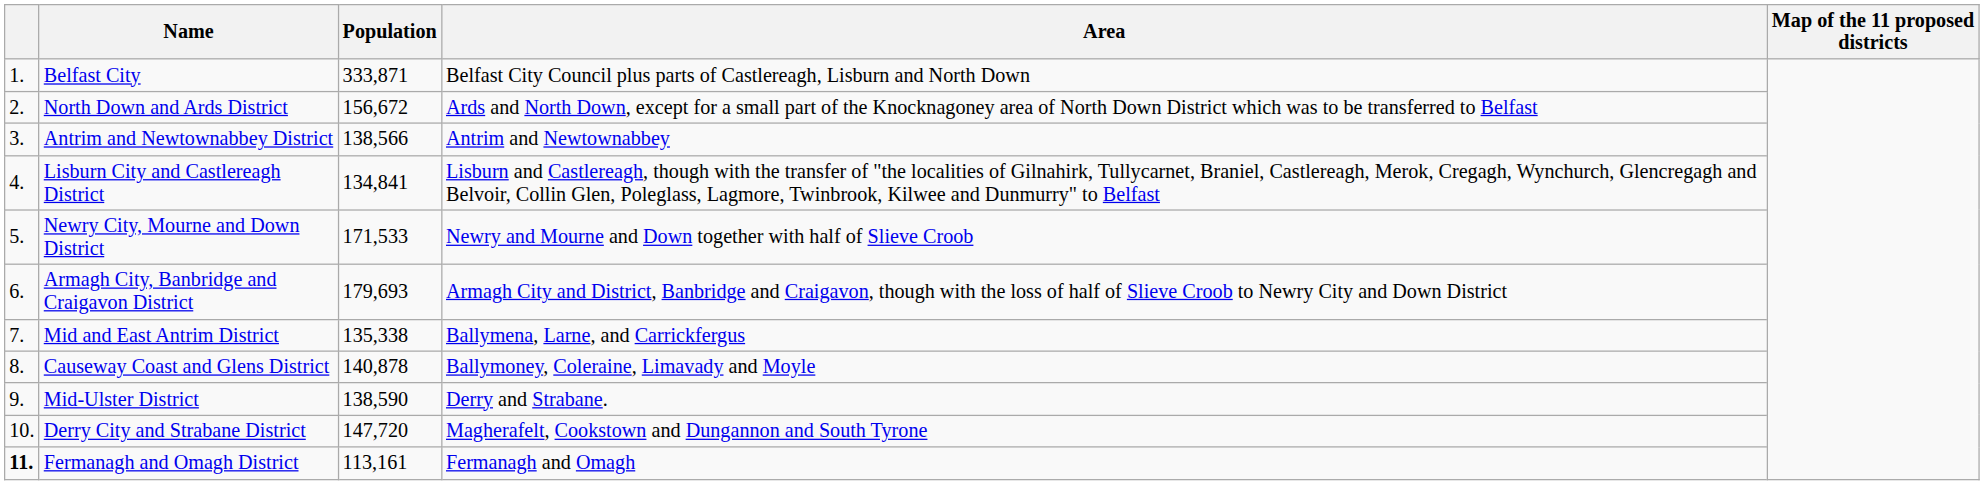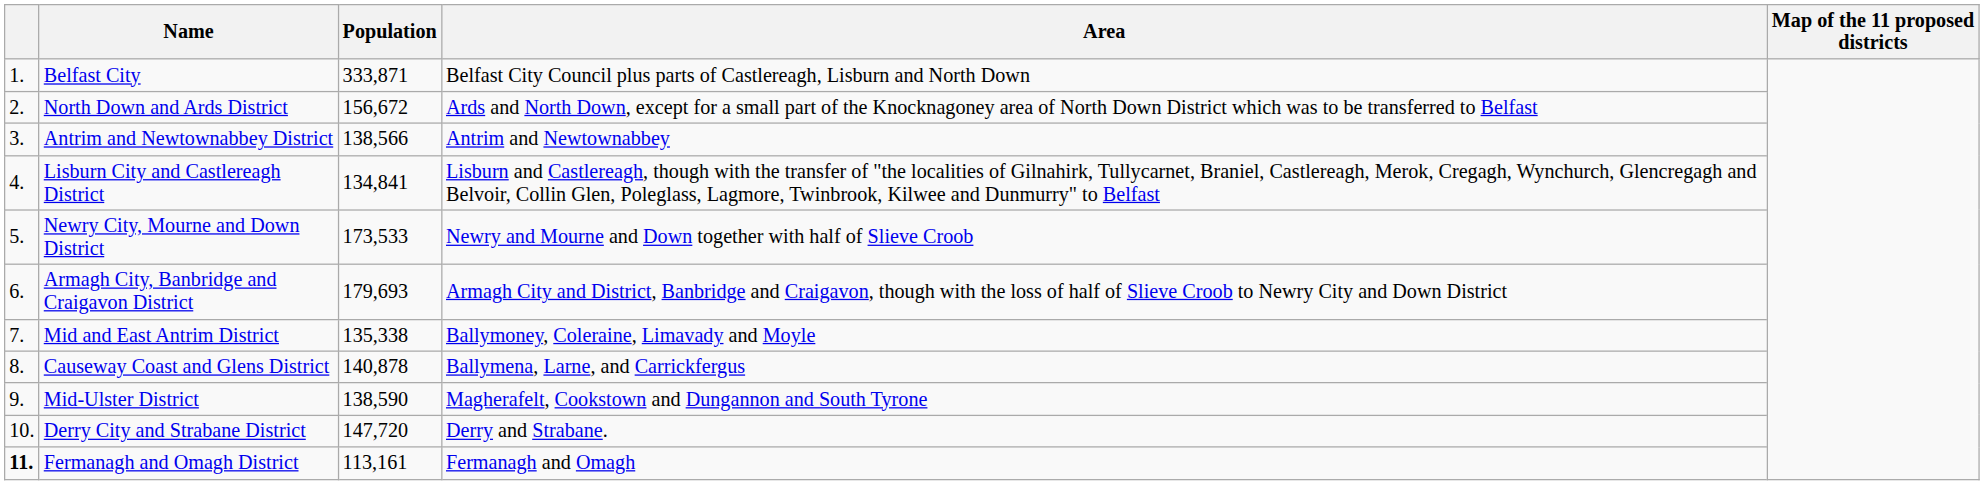 <table class="wikitable">
 <tr>
 <th></th>
 <th>Name</th>
 <th>Population</th>
 <th>Area</th>
 <th>Map of the 11 proposed districts</th>
 </tr>
 <tr>
 <td>1.</td>
 <td><a href='#'>Belfast City</a></td>
 <td>333,871</td>
 <td>Belfast City Council plus parts of Castlereagh, Lisburn and North Down</td>
 <td rowspan= 11></td>
 </tr>
 <tr>
 <td>2.</td>
 <td><a href='#'>North Down and Ards District</a></td>
 <td>156,672</td>
 <td><a href='#'>Ards</a> and <a href='#'>North Down</a>, except for a small part of the Knocknagoney area of North Down District which was to be transferred to <a href='#'>Belfast</a></td>
 </tr>
 <tr>
 <td>3.</td>
 <td><a href='#'>Antrim and Newtownabbey District</a></td>
 <td>138,566</td>
 <td><a href='#'>Antrim</a> and <a href='#'>Newtownabbey</a></td>
 </tr>
 <tr>
 <td>4.</td>
 <td><a href='#'>Lisburn City and Castlereagh District</a></td>
 <td>134,841</td>
 <td><a href='#'>Lisburn</a> and <a href='#'>Castlereagh</a>, though with the transfer of "the localities of Gilnahirk, Tullycarnet, Braniel, Castlereagh, Merok, Cregagh, Wynchurch, Glencregagh and Belvoir, Collin Glen, Poleglass, Lagmore, Twinbrook, Kilwee and Dunmurry" to <a href='#'>Belfast</a></td>
 </tr>
 <tr>
 <td>5.</td>
 <td><a href='#'>Newry City, Mourne and Down District</a></td>
-<td>171,533</td>
+<td>173,533</td>
 <td><a href='#'>Newry and Mourne</a> and <a href='#'>Down</a> together with half of <a href='#'>Slieve Croob</a></td>
 </tr>
 <tr>
 <td>6.</td>
 <td><a href='#'>Armagh City, Banbridge and Craigavon District</a></td>
 <td>179,693</td>
 <td><a href='#'>Armagh City and District</a>, <a href='#'>Banbridge</a> and <a href='#'>Craigavon</a>, though with the loss of half of <a href='#'>Slieve Croob</a> to Newry City and Down District</td>
 </tr>
 <tr>
 <td>7.</td>
 <td><a href='#'>Mid and East Antrim District</a></td>
 <td>135,338</td>
-<td><a href='#'>Ballymena</a>, <a href='#'>Larne</a>, and <a href='#'>Carrickfergus</a></td>
+<td><a href='#'>Ballymoney</a>, <a href='#'>Coleraine</a>, <a href='#'>Limavady</a> and <a href='#'>Moyle</a></td>
 </tr>
 <tr>
 <td>8.</td>
 <td><a href='#'>Causeway Coast and Glens District</a></td>
 <td>140,878</td>
-<td><a href='#'>Ballymoney</a>, <a href='#'>Coleraine</a>, <a href='#'>Limavady</a> and <a href='#'>Moyle</a></td>
+<td><a href='#'>Ballymena</a>, <a href='#'>Larne</a>, and <a href='#'>Carrickfergus</a></td>
 </tr>
 <tr>
 <td>9.</td>
 <td><a href='#'>Mid-Ulster District</a></td>
 <td>138,590</td>
-<td><a href='#'>Derry</a> and <a href='#'>Strabane</a>.</td>
+<td><a href='#'>Magherafelt</a>, <a href='#'>Cookstown</a> and <a href='#'>Dungannon and South Tyrone</a></td>
 </tr>
 <tr>
 <td>10.</td>
 <td><a href='#'>Derry City and Strabane District</a></td>
 <td>147,720</td>
-<td><a href='#'>Magherafelt</a>, <a href='#'>Cookstown</a> and <a href='#'>Dungannon and South Tyrone</a></td>
+<td><a href='#'>Derry</a> and <a href='#'>Strabane</a>.</td>
 </tr>
 <tr>
 <td><strong>11.</strong></td>
 <td><a href='#'>Fermanagh and Omagh District</a></td>
 <td>113,161</td>
 <td><a href='#'>Fermanagh</a> and <a href='#'>Omagh</a></td>
 </tr>
 </table>
